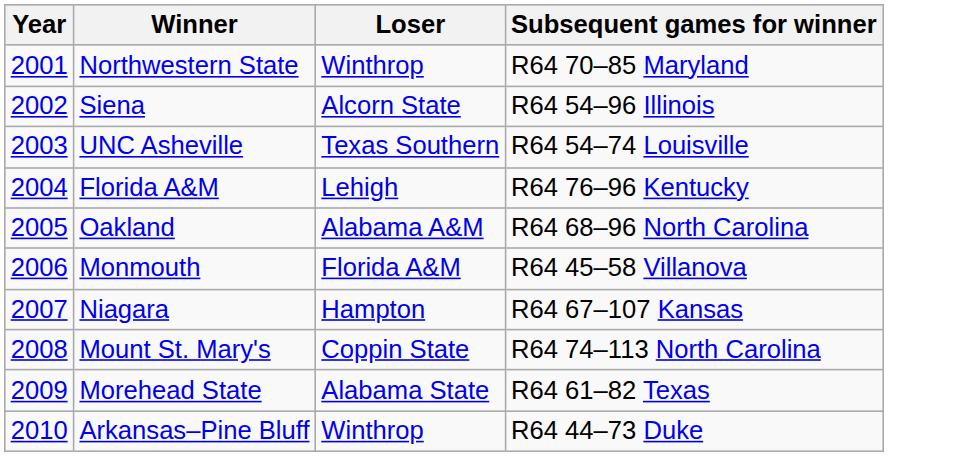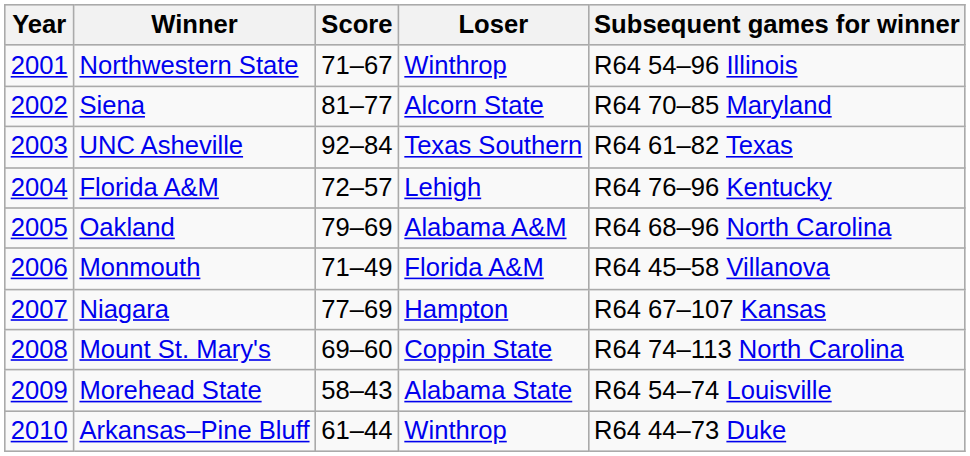 <table class="wikitable sortable">
 <tr>
 <th>Year</th>
 <th>Winner</th>
+<th>Score</th>
 <th>Loser</th>
 <th>Subsequent games for winner</th>
 </tr>
 <tr>
 <td><a href='#'>2001</a></td>
 <td><a href='#'>Northwestern State</a></td>
+<td>71–67</td>
 <td><a href='#'>Winthrop</a></td>
-<td>R64 70–85 <a href='#'>Maryland</a> </td>
+<td>R64 54–96 <a href='#'>Illinois</a> </td>
 </tr>
 <tr>
 <td><a href='#'>2002</a></td>
 <td><a href='#'>Siena</a></td>
+<td>81–77</td>
 <td><a href='#'>Alcorn State</a></td>
-<td>R64 54–96 <a href='#'>Illinois</a> </td>
+<td>R64 70–85 <a href='#'>Maryland</a> </td>
 </tr>
 <tr>
 <td><a href='#'>2003</a></td>
 <td><a href='#'>UNC Asheville</a></td>
+<td>92–84 </td>
 <td><a href='#'>Texas Southern</a></td>
-<td>R64 54–74 <a href='#'>Louisville</a> </td>
+<td>R64 61–82 <a href='#'>Texas</a> </td>
 </tr>
 <tr>
 <td><a href='#'>2004</a></td>
 <td><a href='#'>Florida A&M</a></td>
+<td>72–57</td>
 <td><a href='#'>Lehigh</a></td>
 <td>R64 76–96 <a href='#'>Kentucky</a> </td>
 </tr>
 <tr>
 <td><a href='#'>2005</a></td>
 <td><a href='#'>Oakland</a></td>
+<td>79–69</td>
 <td><a href='#'>Alabama A&M</a></td>
 <td>R64 68–96 <a href='#'>North Carolina</a> </td>
 </tr>
 <tr>
 <td><a href='#'>2006</a></td>
 <td><a href='#'>Monmouth</a></td>
+<td>71–49</td>
 <td><a href='#'>Florida A&M</a></td>
 <td>R64 45–58 <a href='#'>Villanova</a> </td>
 </tr>
 <tr>
 <td><a href='#'>2007</a></td>
 <td><a href='#'>Niagara</a></td>
+<td>77–69</td>
 <td><a href='#'>Hampton</a></td>
 <td>R64 67–107 <a href='#'>Kansas</a> </td>
 </tr>
 <tr>
 <td><a href='#'>2008</a></td>
 <td><a href='#'>Mount St. Mary's</a></td>
+<td>69–60</td>
 <td><a href='#'>Coppin State</a></td>
 <td>R64 74–113 <a href='#'>North Carolina</a> </td>
 </tr>
 <tr>
 <td><a href='#'>2009</a></td>
 <td><a href='#'>Morehead State</a></td>
+<td>58–43</td>
 <td><a href='#'>Alabama State</a></td>
-<td>R64 61–82 <a href='#'>Texas</a> </td>
+<td>R64 54–74 <a href='#'>Louisville</a> </td>
 </tr>
 <tr>
 <td><a href='#'>2010</a></td>
 <td><a href='#'>Arkansas–Pine Bluff</a></td>
+<td>61–44</td>
 <td><a href='#'>Winthrop</a></td>
 <td>R64 44–73 <a href='#'>Duke</a> </td>
 </tr>
 </table>
